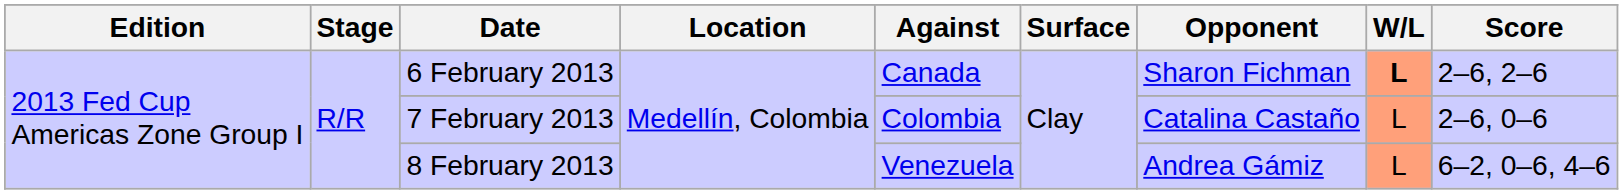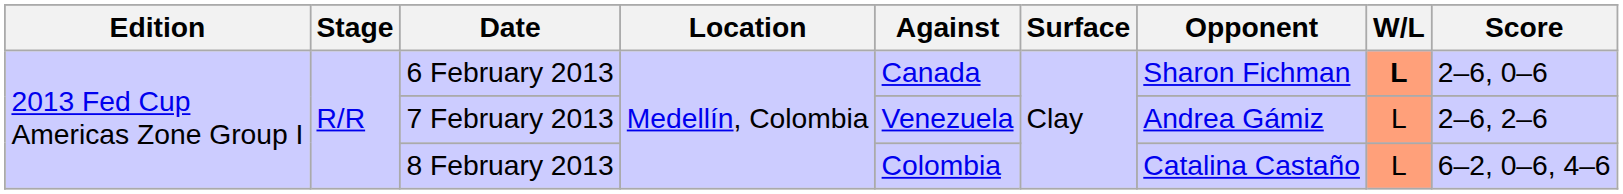 <table class=wikitable style=font-size:97%>
 <tr>
 <th>Edition</th>
 <th>Stage</th>
 <th>Date</th>
 <th>Location</th>
 <th>Against</th>
 <th>Surface</th>
 <th>Opponent</th>
 <th>W/L</th>
 <th>Score</th>
 </tr>
 <tr style="background:#ccf;">
 <td rowspan="3"><a href='#'>2013 Fed Cup</a> <br> Americas Zone Group I</td>
 <td rowspan="3"><a href='#'>R/R</a></td>
 <td>6 February 2013</td>
 <td rowspan="3"><a href='#'>Medellín</a>, Colombia</td>
 <td> <a href='#'>Canada</a></td>
 <td rowspan="3">Clay</td>
 <td> <a href='#'>Sharon Fichman</a></td>
 <td style="text-align:center; background:#ffa07a;"><strong>L</strong></td>
+<td>2–6, 0–6</td>
+</tr>
+<tr style="background:#ccf;">
+<td>7 February 2013</td>
+<td> <a href='#'>Venezuela</a></td>
+<td> <a href='#'>Andrea Gámiz</a></td>
+<td style="text-align:center; background:#ffa07a;">L</td>
 <td>2–6, 2–6</td>
 </tr>
 <tr style="background:#ccf;">
-<td>7 February 2013</td>
+<td>8 February 2013</td>
 <td> <a href='#'>Colombia</a></td>
 <td> <a href='#'>Catalina Castaño</a></td>
-<td style="text-align:center; background:#ffa07a;">L</td>
-<td>2–6, 0–6</td>
-</tr>
-<tr style="background:#ccf;">
-<td>8 February 2013</td>
-<td> <a href='#'>Venezuela</a></td>
-<td> <a href='#'>Andrea Gámiz</a></td>
 <td style="text-align:center; background:#ffa07a;">L</td>
 <td>6–2, 0–6, 4–6</td>
 </tr>
 </table>
